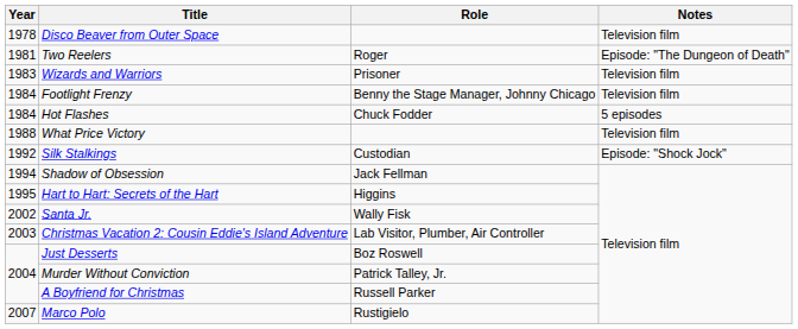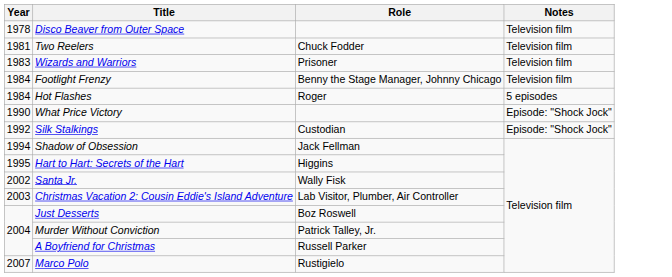 <table class="wikitable sortable plainrowheaders" style="white-space:nowrap">
 <tr>
 <th>Year</th>
 <th>Title</th>
 <th>Role</th>
 <th>Notes</th>
 </tr>
 <tr>
 <td>1978</td>
 <td><em><a href='#'>Disco Beaver from Outer Space</a></em></td>
 <td></td>
 <td>Television film</td>
 </tr>
 <tr>
 <td>1981</td>
 <td><em>Two Reelers</em></td>
-<td>Roger</td>
-<td>Episode: "The Dungeon of Death"</td>
+<td>Chuck Fodder</td>
+<td>Television film</td>
 </tr>
 <tr>
 <td>1983</td>
 <td><em><a href='#'>Wizards and Warriors</a></em></td>
 <td>Prisoner</td>
 <td>Television film</td>
 </tr>
 <tr>
 <td>1984</td>
 <td><em>Footlight Frenzy</em></td>
 <td>Benny the Stage Manager, Johnny Chicago</td>
 <td>Television film</td>
 </tr>
 <tr>
 <td>1984</td>
 <td><em>Hot Flashes</em></td>
-<td>Chuck Fodder</td>
+<td>Roger</td>
 <td>5 episodes</td>
 </tr>
 <tr>
-<td>1988</td>
+<td>1990</td>
 <td><em>What Price Victory</em></td>
 <td></td>
-<td>Television film</td>
+<td>Episode: "Shock Jock"</td>
 </tr>
 <tr>
 <td>1992</td>
 <td><em><a href='#'>Silk Stalkings</a></em></td>
 <td>Custodian</td>
 <td>Episode: "Shock Jock"</td>
 </tr>
 <tr>
 <td>1994</td>
 <td><em>Shadow of Obsession</em></td>
 <td>Jack Fellman</td>
 <td rowspan="8">Television film</td>
 </tr>
 <tr>
 <td>1995</td>
 <td><em><a href='#'>Hart to Hart: Secrets of the Hart</a></em></td>
 <td>Higgins</td>
 </tr>
 <tr>
 <td>2002</td>
 <td><em><a href='#'>Santa Jr.</a></em></td>
 <td>Wally Fisk</td>
 </tr>
 <tr>
 <td>2003</td>
 <td><em><a href='#'>Christmas Vacation 2: Cousin Eddie's Island Adventure</a></em></td>
 <td>Lab Visitor, Plumber, Air Controller</td>
 </tr>
 <tr>
 <td rowspan="3">2004</td>
 <td><em><a href='#'>Just Desserts</a></em></td>
 <td>Boz Roswell</td>
 </tr>
 <tr>
 <td><em>Murder Without Conviction</em></td>
 <td>Patrick Talley, Jr.</td>
 </tr>
 <tr>
 <td><em><a href='#'>A Boyfriend for Christmas</a></em></td>
 <td>Russell Parker</td>
 </tr>
 <tr>
 <td>2007</td>
 <td><em><a href='#'>Marco Polo</a></em></td>
 <td>Rustigielo</td>
 </tr>
 </table>
